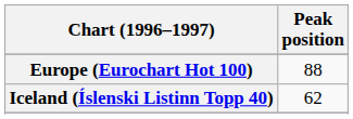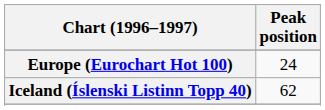 <table class="wikitable sortable plainrowheaders" style="text-align:center">
 <tr>
 <th>Chart (1996–1997)</th>
 <th>Peak<br>position</th>
 </tr>
 <tr>
 </tr>
 <tr>
 </tr>
 <tr>
 </tr>
 <tr>
 <th scope="row">Europe (<a href='#'>Eurochart Hot 100</a>)</th>
-<td>88</td>
+<td>24</td>
 </tr>
 <tr>
 <th scope="row">Iceland (<a href='#'>Íslenski Listinn Topp 40</a>)</th>
 <td>62</td>
 </tr>
 <tr>
 </tr>
 <tr>
 </tr>
 <tr>
 </tr>
 <tr>
 </tr>
 <tr>
 </tr>
 <tr>
 </tr>
 <tr>
 </tr>
 <tr>
 </tr>
 <tr>
 </tr>
 </table>
